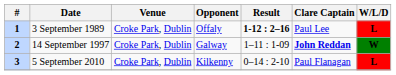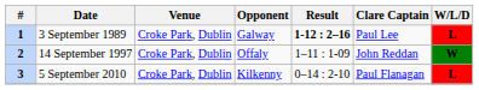 <table class="wikitable collapsible collapsed" style="font-size:90%">
 <tr>
 <th width=30 style="text-align: center;">#</th>
 <th>Date</th>
 <th>Venue</th>
 <th>Opponent</th>
 <th>Result</th>
 <th>Clare Captain</th>
 <th>W/L/D</th>
 </tr>
 <tr>
 <td style="text-align: center;" bgcolor="BFD7FF"><strong>1</strong></td>
 <td>3 September 1989</td>
 <td><a href='#'>Croke Park</a>, <a href='#'>Dublin</a></td>
-<td><a href='#'>Offaly</a></td>
+<td><a href='#'>Galway</a></td>
 <td style="text-align: center;"><strong>1-12 : 2–16</strong></td>
 <td><a href='#'>Paul Lee</a></td>
 <td style="text-align: center;" bgcolor="red"><strong>L</strong></td>
 </tr>
 <tr>
 <td style="text-align: center;" bgcolor="BFD7FF"><strong>2</strong></td>
 <td>14 September 1997</td>
 <td><a href='#'>Croke Park</a>, <a href='#'>Dublin</a></td>
-<td><a href='#'>Galway</a></td>
+<td><a href='#'>Offaly</a></td>
 <td style="text-align: center;">1–11 : 1-09</td>
-<td><strong><a href='#'>John Reddan</a></strong></td>
+<td><a href='#'>John Reddan</a></td>
 <td style="text-align: center;" bgcolor="green"><strong>W</strong></td>
 </tr>
 <tr>
 <td style="text-align: center;" bgcolor="BFD7FF"><strong>3</strong></td>
 <td>5 September 2010</td>
 <td><a href='#'>Croke Park</a>, <a href='#'>Dublin</a></td>
 <td><a href='#'>Kilkenny</a></td>
 <td style="text-align: center;">0–14 : 2-10</td>
 <td><a href='#'>Paul Flanagan</a></td>
 <td style="text-align: center;" bgcolor="red"><strong>L</strong></td>
 </tr>
 <tr>
 </tr>
 </table>
